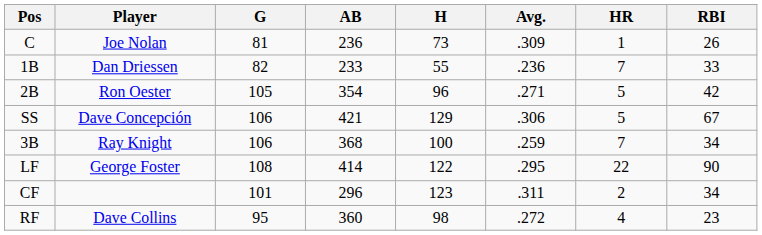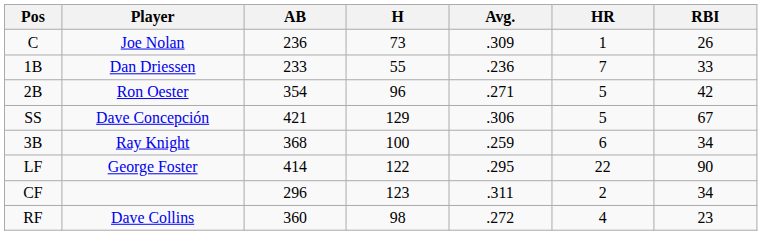 <table class="wikitable sortable">
 <tr>
 <th bgcolor="#DDDDFF" width="5%">Pos</th>
 <th bgcolor="#DDDDFF" width="16%">Player</th>
-<th bgcolor="#DDDDFF" width="9%">G</th>
 <th bgcolor="#DDDDFF" width="9%">AB</th>
 <th bgcolor="#DDDDFF" width="9%">H</th>
 <th bgcolor="#DDDDFF" width="9%">Avg.</th>
 <th bgcolor="#DDDDFF" width="9%">HR</th>
 <th bgcolor="#DDDDFF" width="9%">RBI</th>
 </tr>
 <tr align="center">
 <td>C</td>
 <td><a href='#'>Joe Nolan</a></td>
-<td>81</td>
 <td>236</td>
 <td>73</td>
 <td>.309</td>
 <td>1</td>
 <td>26</td>
 </tr>
 <tr align=center>
 <td>1B</td>
 <td><a href='#'>Dan Driessen</a></td>
-<td>82</td>
 <td>233</td>
 <td>55</td>
 <td>.236</td>
 <td>7</td>
 <td>33</td>
 </tr>
 <tr align=center>
 <td>2B</td>
 <td><a href='#'>Ron Oester</a></td>
-<td>105</td>
 <td>354</td>
 <td>96</td>
 <td>.271</td>
 <td>5</td>
 <td>42</td>
 </tr>
 <tr align=center>
 <td>SS</td>
 <td><a href='#'>Dave Concepción</a></td>
-<td>106</td>
 <td>421</td>
 <td>129</td>
 <td>.306</td>
 <td>5</td>
 <td>67</td>
 </tr>
 <tr align=center>
 <td>3B</td>
 <td><a href='#'>Ray Knight</a></td>
-<td>106</td>
 <td>368</td>
 <td>100</td>
 <td>.259</td>
-<td>7</td>
+<td>6</td>
 <td>34</td>
 </tr>
 <tr align=center>
 <td>LF</td>
 <td><a href='#'>George Foster</a></td>
-<td>108</td>
 <td>414</td>
 <td>122</td>
 <td>.295</td>
 <td>22</td>
 <td>90</td>
 </tr>
 <tr align=center>
 <td>CF</td>
 <td></td>
-<td>101</td>
 <td>296</td>
 <td>123</td>
 <td>.311</td>
 <td>2</td>
 <td>34</td>
 </tr>
 <tr align="center">
 <td>RF</td>
 <td><a href='#'>Dave Collins</a></td>
-<td>95</td>
 <td>360</td>
 <td>98</td>
 <td>.272</td>
 <td>4</td>
 <td>23</td>
 </tr>
 </table>
